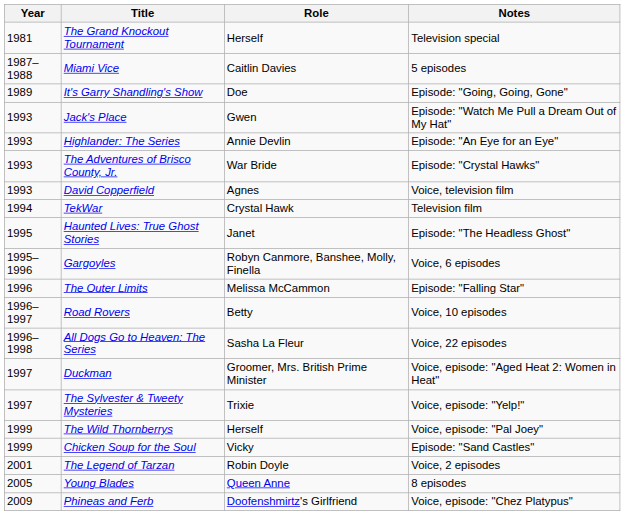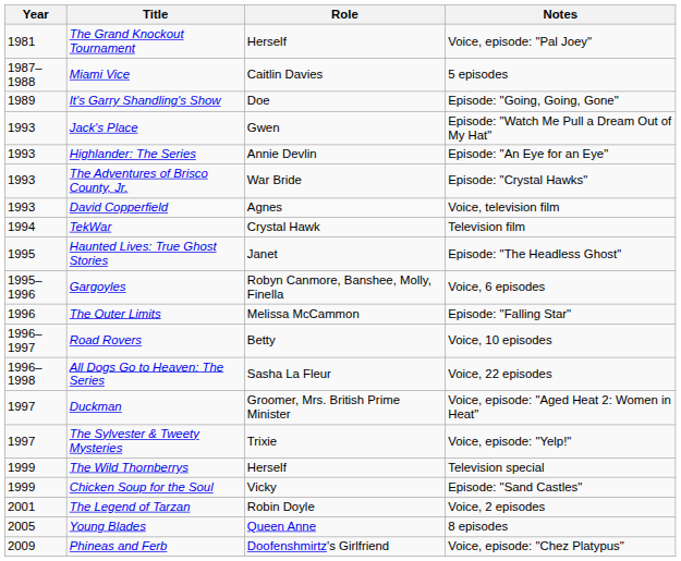 <table class="wikitable sortable">
 <tr>
 <th>Year</th>
 <th>Title</th>
 <th>Role</th>
 <th>Notes</th>
 </tr>
 <tr>
 <td>1981</td>
 <td><em><a href='#'>The Grand Knockout Tournament</a></em></td>
 <td>Herself</td>
-<td>Television special</td>
+<td>Voice, episode: "Pal Joey"</td>
 </tr>
 <tr>
 <td>1987–1988</td>
 <td><em><a href='#'>Miami Vice</a></em></td>
 <td>Caitlin Davies</td>
 <td>5 episodes</td>
 </tr>
 <tr>
 <td>1989</td>
 <td><em><a href='#'>It's Garry Shandling's Show</a></em></td>
 <td>Doe</td>
 <td>Episode: "Going, Going, Gone"</td>
 </tr>
 <tr>
 <td>1993</td>
 <td><em><a href='#'>Jack's Place</a></em></td>
 <td>Gwen</td>
 <td>Episode: "Watch Me Pull a Dream Out of My Hat"</td>
 </tr>
 <tr>
 <td>1993</td>
 <td><em><a href='#'>Highlander: The Series</a></em></td>
 <td>Annie Devlin</td>
 <td>Episode: "An Eye for an Eye"</td>
 </tr>
 <tr>
 <td>1993</td>
 <td><em><a href='#'>The Adventures of Brisco County, Jr.</a></em></td>
 <td>War Bride</td>
 <td>Episode: "Crystal Hawks"</td>
 </tr>
 <tr>
 <td>1993</td>
 <td><em><a href='#'>David Copperfield</a></em></td>
 <td>Agnes</td>
 <td>Voice, television film</td>
 </tr>
 <tr>
 <td>1994</td>
 <td><em><a href='#'>TekWar</a></em></td>
 <td>Crystal Hawk</td>
 <td>Television film</td>
 </tr>
 <tr>
 <td>1995</td>
 <td><em><a href='#'>Haunted Lives: True Ghost Stories</a></em></td>
 <td>Janet</td>
 <td>Episode: "The Headless Ghost"</td>
 </tr>
 <tr>
 <td>1995–1996</td>
 <td><em><a href='#'>Gargoyles</a></em></td>
 <td>Robyn Canmore, Banshee, Molly, Finella</td>
 <td>Voice, 6 episodes</td>
 </tr>
 <tr>
 <td>1996</td>
 <td><em><a href='#'>The Outer Limits</a></em></td>
 <td>Melissa McCammon</td>
 <td>Episode: "Falling Star"</td>
 </tr>
 <tr>
 <td>1996–1997</td>
 <td><em><a href='#'>Road Rovers</a></em></td>
 <td>Betty</td>
 <td>Voice, 10 episodes</td>
 </tr>
 <tr>
 <td>1996–1998</td>
 <td><em><a href='#'>All Dogs Go to Heaven: The Series</a></em></td>
 <td>Sasha La Fleur</td>
 <td>Voice, 22 episodes</td>
 </tr>
 <tr>
 <td>1997</td>
 <td><em><a href='#'>Duckman</a></em></td>
 <td>Groomer, Mrs. British Prime Minister</td>
 <td>Voice, episode: "Aged Heat 2: Women in Heat"</td>
 </tr>
 <tr>
 <td>1997</td>
 <td><em><a href='#'>The Sylvester & Tweety Mysteries</a></em></td>
 <td>Trixie</td>
 <td>Voice, episode: "Yelp!"</td>
 </tr>
 <tr>
 <td>1999</td>
 <td><em><a href='#'>The Wild Thornberrys</a></em></td>
 <td>Herself</td>
-<td>Voice, episode: "Pal Joey"</td>
+<td>Television special</td>
 </tr>
 <tr>
 <td>1999</td>
 <td><em><a href='#'>Chicken Soup for the Soul</a></em></td>
 <td>Vicky</td>
 <td>Episode: "Sand Castles"</td>
 </tr>
 <tr>
 <td>2001</td>
 <td><em><a href='#'>The Legend of Tarzan</a></em></td>
 <td>Robin Doyle</td>
 <td>Voice, 2 episodes</td>
 </tr>
 <tr>
 <td>2005</td>
 <td><em><a href='#'>Young Blades</a></em></td>
 <td><a href='#'>Queen Anne</a></td>
 <td>8 episodes</td>
 </tr>
 <tr>
 <td>2009</td>
 <td><em><a href='#'>Phineas and Ferb</a></em></td>
 <td><a href='#'>Doofenshmirtz</a>'s Girlfriend</td>
 <td>Voice, episode: "Chez Platypus"</td>
 </tr>
 </table>
